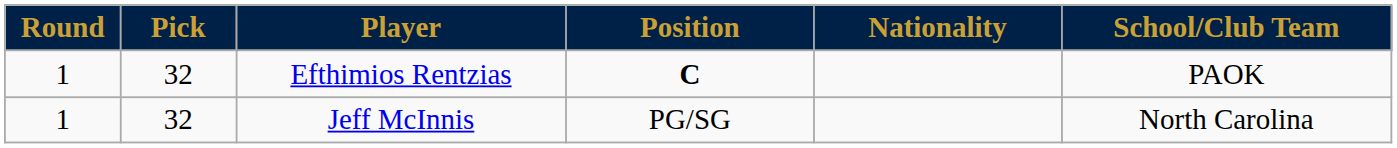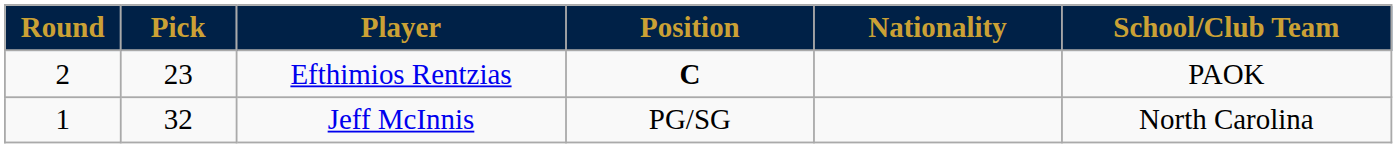 <table class="wikitable sortable sortable">
 <tr>
 <th style="background:#002147;color:#CBA135;" width="7%">Round</th>
 <th style="background:#002147;color:#CBA135;" width="7%">Pick</th>
 <th style="background:#002147;color:#CBA135;" width="20%">Player</th>
 <th style="background:#002147;color:#CBA135;" width="15%">Position</th>
 <th style="background:#002147;color:#CBA135;" width="15%">Nationality</th>
 <th style="background:#002147;color:#CBA135;" width="20%">School/Club Team</th>
 </tr>
 <tr style="text-align: center">
-<td>1</td>
-<td>32</td>
+<td>2</td>
+<td>23</td>
 <td><a href='#'>Efthimios Rentzias</a></td>
 <td><strong>C</strong></td>
 <td></td>
 <td>PAOK</td>
 </tr>
 <tr style="text-align: center">
 <td>1</td>
 <td>32</td>
 <td><a href='#'>Jeff McInnis</a></td>
 <td>PG/SG</td>
 <td></td>
 <td>North Carolina</td>
 </tr>
 </table>
